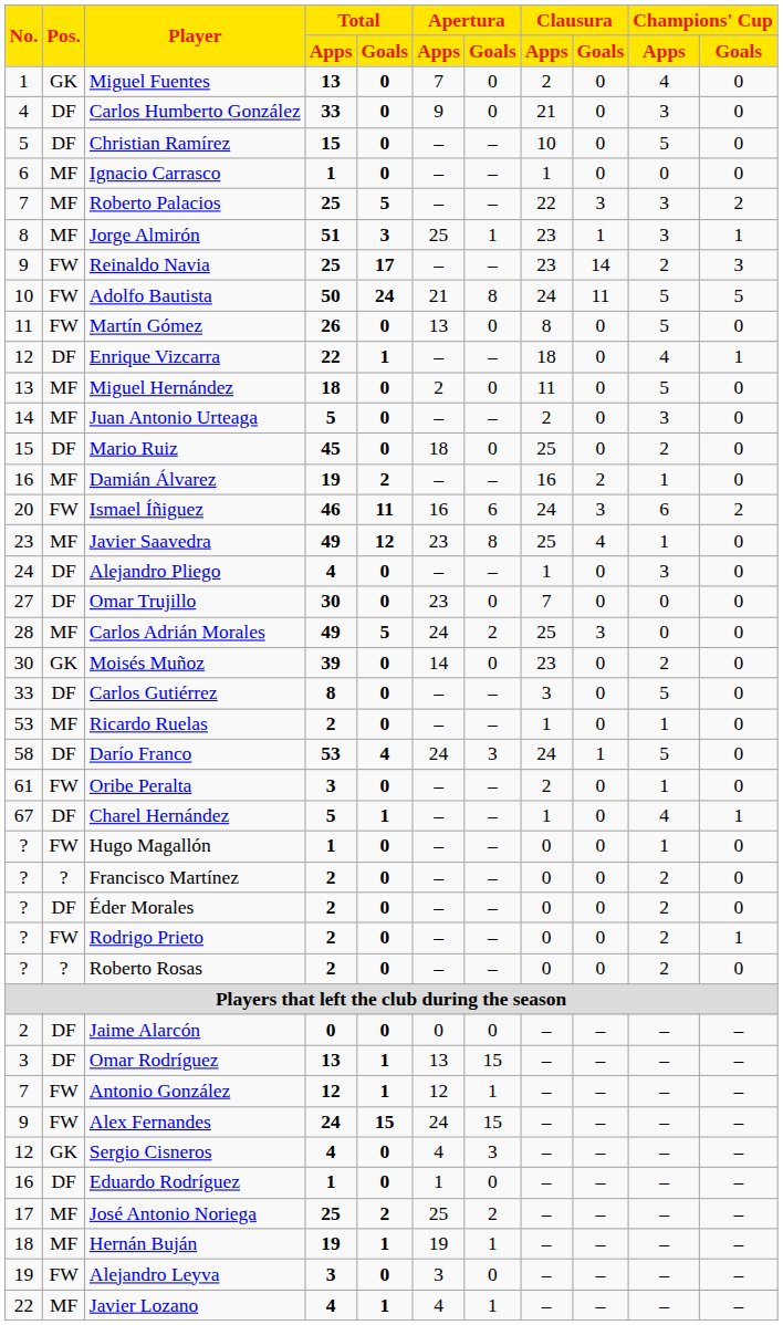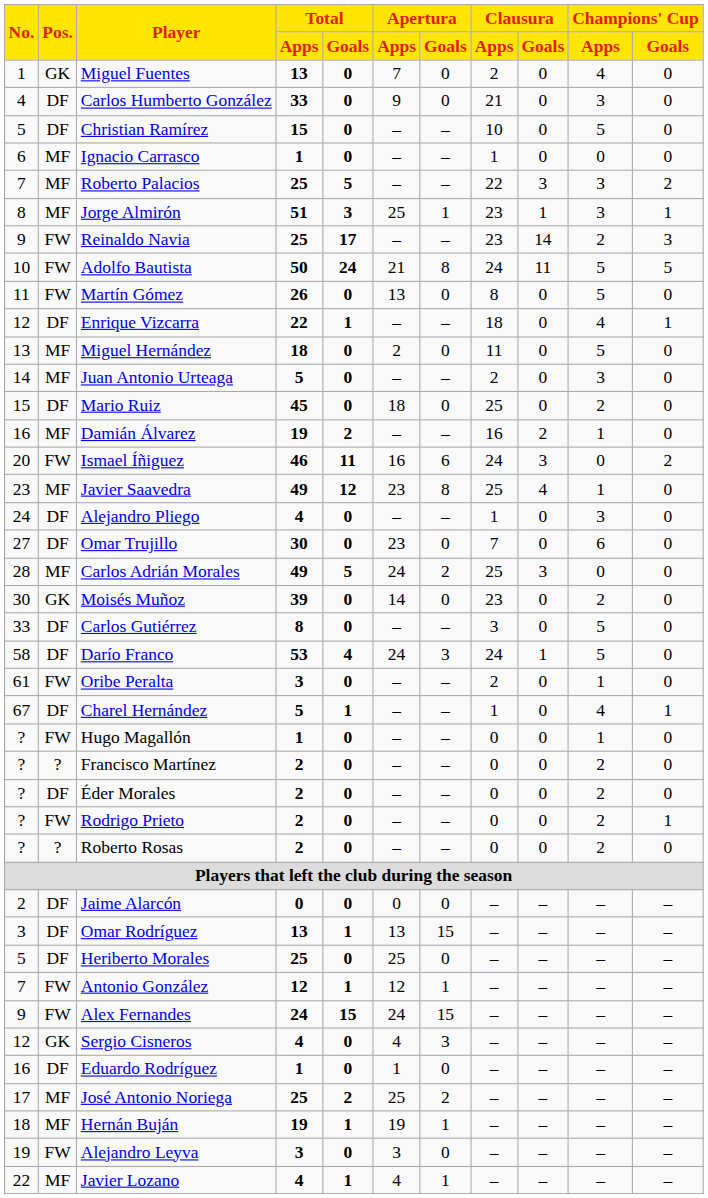 <table class="wikitable sortable" style="text-align:center;">
 <tr>
 <th rowspan=2 style=background-color:#FFE500;color:#E11D1E>No.</th>
 <th rowspan=2 style=background-color:#FFE500;color:#E11D1E>Pos.</th>
 <th rowspan=2 style=background-color:#FFE500;color:#E11D1E>Player</th>
 <th colspan=2 style=background:#FFE500;color:#E11D1E>Total</th>
 <th colspan=2 style=background:#FFE500;color:#E11D1E>Apertura</th>
 <th colspan=2 style=background:#FFE500;color:#E11D1E>Clausura</th>
 <th colspan=2 style=background:#FFE500;color:#E11D1E>Champions' Cup</th>
 </tr>
 <tr>
 <th style=background-color:#FFE500;color:#E11D1E>Apps</th>
 <th style=background-color:#FFE500;color:#E11D1E>Goals</th>
 <th style=background-color:#FFE500;color:#E11D1E>Apps</th>
 <th style=background-color:#FFE500;color:#E11D1E>Goals</th>
 <th style=background-color:#FFE500;color:#E11D1E>Apps</th>
 <th style=background-color:#FFE500;color:#E11D1E>Goals</th>
 <th style=background-color:#FFE500;color:#E11D1E>Apps</th>
 <th style=background-color:#FFE500;color:#E11D1E>Goals</th>
 </tr>
 <tr>
 <td>1</td>
 <td>GK</td>
 <td align=left> <a href='#'>Miguel Fuentes</a></td>
 <td><strong>13</strong></td>
 <td><strong>0</strong></td>
 <td>7</td>
 <td>0</td>
 <td>2</td>
 <td>0</td>
 <td>4</td>
 <td>0</td>
 </tr>
 <tr>
 <td>4</td>
 <td>DF</td>
 <td align=left> <a href='#'>Carlos Humberto González</a></td>
 <td><strong>33</strong></td>
 <td><strong>0</strong></td>
 <td>9</td>
 <td>0</td>
 <td>21</td>
 <td>0</td>
 <td>3</td>
 <td>0</td>
 </tr>
 <tr>
 <td>5</td>
 <td>DF</td>
 <td align=left> <a href='#'>Christian Ramírez</a></td>
 <td><strong>15</strong></td>
 <td><strong>0</strong></td>
 <td>–</td>
 <td>–</td>
 <td>10</td>
 <td>0</td>
 <td>5</td>
 <td>0</td>
 </tr>
 <tr>
 <td>6</td>
 <td>MF</td>
 <td align=left> <a href='#'>Ignacio Carrasco</a></td>
 <td><strong>1</strong></td>
 <td><strong>0</strong></td>
 <td>–</td>
 <td>–</td>
 <td>1</td>
 <td>0</td>
 <td>0</td>
 <td>0</td>
 </tr>
 <tr>
 <td>7</td>
 <td>MF</td>
 <td align=left> <a href='#'>Roberto Palacios</a></td>
 <td><strong>25</strong></td>
 <td><strong>5</strong></td>
 <td>–</td>
 <td>–</td>
 <td>22</td>
 <td>3</td>
 <td>3</td>
 <td>2</td>
 </tr>
 <tr>
 <td>8</td>
 <td>MF</td>
 <td align=left> <a href='#'>Jorge Almirón</a></td>
 <td><strong>51</strong></td>
 <td><strong>3</strong></td>
 <td>25</td>
 <td>1</td>
 <td>23</td>
 <td>1</td>
 <td>3</td>
 <td>1</td>
 </tr>
 <tr>
 <td>9</td>
 <td>FW</td>
 <td align=left> <a href='#'>Reinaldo Navia</a></td>
 <td><strong>25</strong></td>
 <td><strong>17</strong></td>
 <td>–</td>
 <td>–</td>
 <td>23</td>
 <td>14</td>
 <td>2</td>
 <td>3</td>
 </tr>
 <tr>
 <td>10</td>
 <td>FW</td>
 <td align=left> <a href='#'>Adolfo Bautista</a></td>
 <td><strong>50</strong></td>
 <td><strong>24</strong></td>
 <td>21</td>
 <td>8</td>
 <td>24</td>
 <td>11</td>
 <td>5</td>
 <td>5</td>
 </tr>
 <tr>
 <td>11</td>
 <td>FW</td>
 <td align=left> <a href='#'>Martín Gómez</a></td>
 <td><strong>26</strong></td>
 <td><strong>0</strong></td>
 <td>13</td>
 <td>0</td>
 <td>8</td>
 <td>0</td>
 <td>5</td>
 <td>0</td>
 </tr>
 <tr>
 <td>12</td>
 <td>DF</td>
 <td align=left> <a href='#'>Enrique Vizcarra</a></td>
 <td><strong>22</strong></td>
 <td><strong>1</strong></td>
 <td>–</td>
 <td>–</td>
 <td>18</td>
 <td>0</td>
 <td>4</td>
 <td>1</td>
 </tr>
 <tr>
 <td>13</td>
 <td>MF</td>
 <td align=left> <a href='#'>Miguel Hernández</a></td>
 <td><strong>18</strong></td>
 <td><strong>0</strong></td>
 <td>2</td>
 <td>0</td>
 <td>11</td>
 <td>0</td>
 <td>5</td>
 <td>0</td>
 </tr>
 <tr>
 <td>14</td>
 <td>MF</td>
 <td align=left> <a href='#'>Juan Antonio Urteaga</a></td>
 <td><strong>5</strong></td>
 <td><strong>0</strong></td>
 <td>–</td>
 <td>–</td>
 <td>2</td>
 <td>0</td>
 <td>3</td>
 <td>0</td>
 </tr>
 <tr>
 <td>15</td>
 <td>DF</td>
 <td align=left> <a href='#'>Mario Ruiz</a></td>
 <td><strong>45</strong></td>
 <td><strong>0</strong></td>
 <td>18</td>
 <td>0</td>
 <td>25</td>
 <td>0</td>
 <td>2</td>
 <td>0</td>
 </tr>
 <tr>
 <td>16</td>
 <td>MF</td>
 <td align=left> <a href='#'>Damián Álvarez</a></td>
 <td><strong>19</strong></td>
 <td><strong>2</strong></td>
 <td>–</td>
 <td>–</td>
 <td>16</td>
 <td>2</td>
 <td>1</td>
 <td>0</td>
 </tr>
 <tr>
 <td>20</td>
 <td>FW</td>
 <td align=left> <a href='#'>Ismael Íñiguez</a></td>
 <td><strong>46</strong></td>
 <td><strong>11</strong></td>
 <td>16</td>
 <td>6</td>
 <td>24</td>
 <td>3</td>
-<td>6</td>
+<td>0</td>
 <td>2</td>
 </tr>
 <tr>
 <td>23</td>
 <td>MF</td>
 <td align=left> <a href='#'>Javier Saavedra</a></td>
 <td><strong>49</strong></td>
 <td><strong>12</strong></td>
 <td>23</td>
 <td>8</td>
 <td>25</td>
 <td>4</td>
 <td>1</td>
 <td>0</td>
 </tr>
 <tr>
 <td>24</td>
 <td>DF</td>
 <td align=left> <a href='#'>Alejandro Pliego</a></td>
 <td><strong>4</strong></td>
 <td><strong>0</strong></td>
 <td>–</td>
 <td>–</td>
 <td>1</td>
 <td>0</td>
 <td>3</td>
 <td>0</td>
 </tr>
 <tr>
 <td>27</td>
 <td>DF</td>
 <td align=left> <a href='#'>Omar Trujillo</a></td>
 <td><strong>30</strong></td>
 <td><strong>0</strong></td>
 <td>23</td>
 <td>0</td>
 <td>7</td>
 <td>0</td>
-<td>0</td>
+<td>6</td>
 <td>0</td>
 </tr>
 <tr>
 <td>28</td>
 <td>MF</td>
 <td align=left> <a href='#'>Carlos Adrián Morales</a></td>
 <td><strong>49</strong></td>
 <td><strong>5</strong></td>
 <td>24</td>
 <td>2</td>
 <td>25</td>
 <td>3</td>
 <td>0</td>
 <td>0</td>
 </tr>
 <tr>
 <td>30</td>
 <td>GK</td>
 <td align=left> <a href='#'>Moisés Muñoz</a></td>
 <td><strong>39</strong></td>
 <td><strong>0</strong></td>
 <td>14</td>
 <td>0</td>
 <td>23</td>
 <td>0</td>
 <td>2</td>
 <td>0</td>
 </tr>
 <tr>
 <td>33</td>
 <td>DF</td>
 <td align=left> <a href='#'>Carlos Gutiérrez</a></td>
 <td><strong>8</strong></td>
 <td><strong>0</strong></td>
 <td>–</td>
 <td>–</td>
 <td>3</td>
 <td>0</td>
 <td>5</td>
-<td>0</td>
-</tr>
-<tr>
-<td>53</td>
-<td>MF</td>
-<td align=left> <a href='#'>Ricardo Ruelas</a></td>
-<td><strong>2</strong></td>
-<td><strong>0</strong></td>
-<td>–</td>
-<td>–</td>
-<td>1</td>
-<td>0</td>
-<td>1</td>
 <td>0</td>
 </tr>
 <tr>
 <td>58</td>
 <td>DF</td>
 <td align=left> <a href='#'>Darío Franco</a></td>
 <td><strong>53</strong></td>
 <td><strong>4</strong></td>
 <td>24</td>
 <td>3</td>
 <td>24</td>
 <td>1</td>
 <td>5</td>
 <td>0</td>
 </tr>
 <tr>
 <td>61</td>
 <td>FW</td>
 <td align=left> <a href='#'>Oribe Peralta</a></td>
 <td><strong>3</strong></td>
 <td><strong>0</strong></td>
 <td>–</td>
 <td>–</td>
 <td>2</td>
 <td>0</td>
 <td>1</td>
 <td>0</td>
 </tr>
 <tr>
 <td>67</td>
 <td>DF</td>
 <td align=left> <a href='#'>Charel Hernández</a></td>
 <td><strong>5</strong></td>
 <td><strong>1</strong></td>
 <td>–</td>
 <td>–</td>
 <td>1</td>
 <td>0</td>
 <td>4</td>
 <td>1</td>
 </tr>
 <tr>
 <td>?</td>
 <td>FW</td>
 <td align=left> Hugo Magallón</td>
 <td><strong>1</strong></td>
 <td><strong>0</strong></td>
 <td>–</td>
 <td>–</td>
 <td>0</td>
 <td>0</td>
 <td>1</td>
 <td>0</td>
 </tr>
 <tr>
 <td>?</td>
 <td>?</td>
 <td align=left> Francisco Martínez</td>
 <td><strong>2</strong></td>
 <td><strong>0</strong></td>
 <td>–</td>
 <td>–</td>
 <td>0</td>
 <td>0</td>
 <td>2</td>
 <td>0</td>
 </tr>
 <tr>
 <td>?</td>
 <td>DF</td>
 <td align=left> Éder Morales</td>
 <td><strong>2</strong></td>
 <td><strong>0</strong></td>
 <td>–</td>
 <td>–</td>
 <td>0</td>
 <td>0</td>
 <td>2</td>
 <td>0</td>
 </tr>
 <tr>
 <td>?</td>
 <td>FW</td>
 <td align=left> <a href='#'>Rodrigo Prieto</a></td>
 <td><strong>2</strong></td>
 <td><strong>0</strong></td>
 <td>–</td>
 <td>–</td>
 <td>0</td>
 <td>0</td>
 <td>2</td>
 <td>1</td>
 </tr>
 <tr>
 <td>?</td>
 <td>?</td>
 <td align=left> Roberto Rosas</td>
 <td><strong>2</strong></td>
 <td><strong>0</strong></td>
 <td>–</td>
 <td>–</td>
 <td>0</td>
 <td>0</td>
 <td>2</td>
 <td>0</td>
 </tr>
 <tr>
 <th colspan=11 style=background:#dcdcdc>Players that left the club during the season</th>
 </tr>
 <tr>
 <td>2</td>
 <td>DF</td>
 <td align=left> <a href='#'>Jaime Alarcón</a></td>
 <td><strong>0</strong></td>
 <td><strong>0</strong></td>
 <td>0</td>
 <td>0</td>
 <td>–</td>
 <td>–</td>
 <td>–</td>
 <td>–</td>
 </tr>
 <tr>
 <td>3</td>
 <td>DF</td>
 <td align=left> <a href='#'>Omar Rodríguez</a></td>
 <td><strong>13</strong></td>
 <td><strong>1</strong></td>
 <td>13</td>
 <td>15</td>
 <td>–</td>
 <td>–</td>
 <td>–</td>
 <td>–</td>
 </tr>
 <tr>
+<td>5</td>
+<td>DF</td>
+<td align=left> <a href='#'>Heriberto Morales</a></td>
+<td><strong>25</strong></td>
+<td><strong>0</strong></td>
+<td>25</td>
+<td>0</td>
+<td>–</td>
+<td>–</td>
+<td>–</td>
+<td>–</td>
+</tr>
+<tr>
 <td>7</td>
 <td>FW</td>
 <td align=left> <a href='#'>Antonio González</a></td>
 <td><strong>12</strong></td>
 <td><strong>1</strong></td>
 <td>12</td>
 <td>1</td>
 <td>–</td>
 <td>–</td>
 <td>–</td>
 <td>–</td>
 </tr>
 <tr>
 <td>9</td>
 <td>FW</td>
 <td align=left> <a href='#'>Alex Fernandes</a></td>
 <td><strong>24</strong></td>
 <td><strong>15</strong></td>
 <td>24</td>
 <td>15</td>
 <td>–</td>
 <td>–</td>
 <td>–</td>
 <td>–</td>
 </tr>
 <tr>
 <td>12</td>
 <td>GK</td>
 <td align=left> <a href='#'>Sergio Cisneros</a></td>
 <td><strong>4</strong></td>
 <td><strong>0</strong></td>
 <td>4</td>
 <td>3</td>
 <td>–</td>
 <td>–</td>
 <td>–</td>
 <td>–</td>
 </tr>
 <tr>
 <td>16</td>
 <td>DF</td>
 <td align=left> <a href='#'>Eduardo Rodríguez</a></td>
 <td><strong>1</strong></td>
 <td><strong>0</strong></td>
 <td>1</td>
 <td>0</td>
 <td>–</td>
 <td>–</td>
 <td>–</td>
 <td>–</td>
 </tr>
 <tr>
 <td>17</td>
 <td>MF</td>
 <td align=left> <a href='#'>José Antonio Noriega</a></td>
 <td><strong>25</strong></td>
 <td><strong>2</strong></td>
 <td>25</td>
 <td>2</td>
 <td>–</td>
 <td>–</td>
 <td>–</td>
 <td>–</td>
 </tr>
 <tr>
 <td>18</td>
 <td>MF</td>
 <td align=left> <a href='#'>Hernán Buján</a></td>
 <td><strong>19</strong></td>
 <td><strong>1</strong></td>
 <td>19</td>
 <td>1</td>
 <td>–</td>
 <td>–</td>
 <td>–</td>
 <td>–</td>
 </tr>
 <tr>
 <td>19</td>
 <td>FW</td>
 <td align=left> <a href='#'>Alejandro Leyva</a></td>
 <td><strong>3</strong></td>
 <td><strong>0</strong></td>
 <td>3</td>
 <td>0</td>
 <td>–</td>
 <td>–</td>
 <td>–</td>
 <td>–</td>
 </tr>
 <tr>
 <td>22</td>
 <td>MF</td>
 <td align=left> <a href='#'>Javier Lozano</a></td>
 <td><strong>4</strong></td>
 <td><strong>1</strong></td>
 <td>4</td>
 <td>1</td>
 <td>–</td>
 <td>–</td>
 <td>–</td>
 <td>–</td>
 </tr>
 <tr>
 </tr>
 </table>
